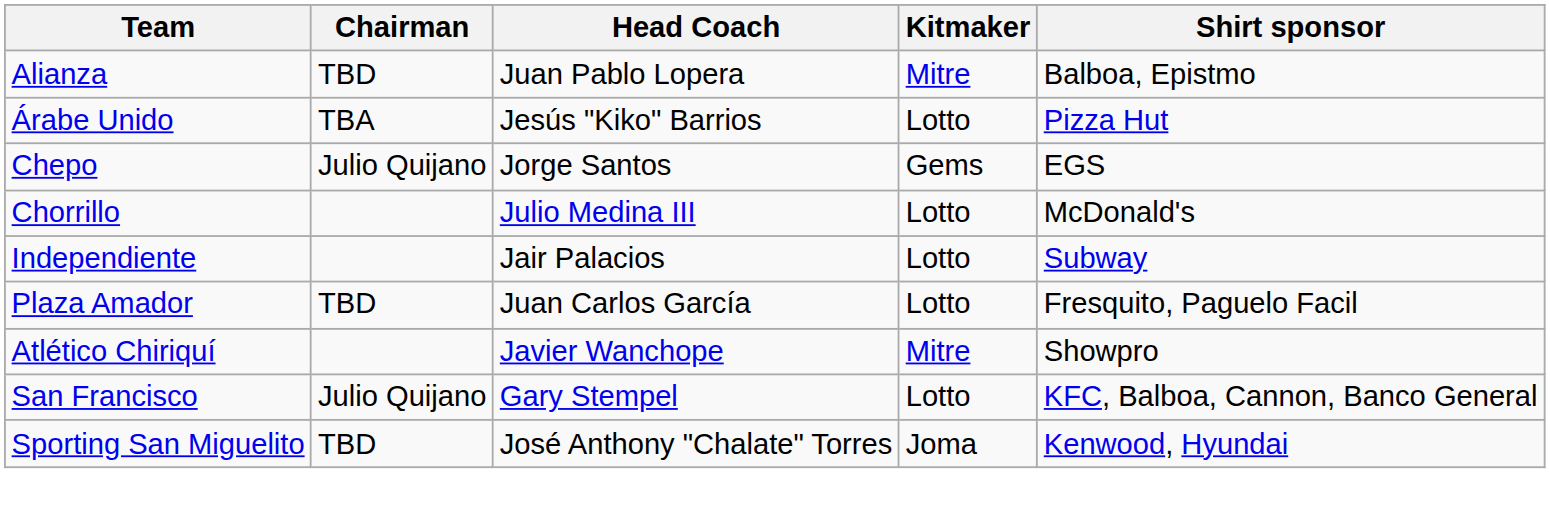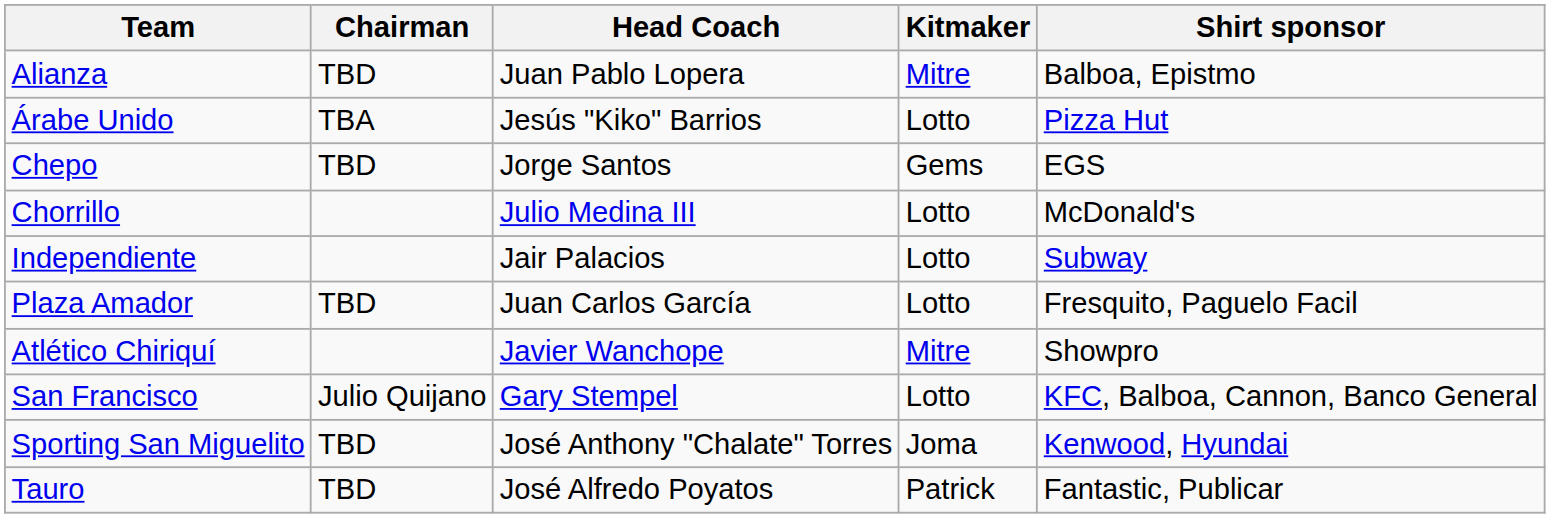 <table class="wikitable sortable">
 <tr>
 <th>Team</th>
 <th>Chairman</th>
 <th>Head Coach</th>
 <th>Kitmaker</th>
 <th>Shirt sponsor</th>
 </tr>
 <tr>
 <td><a href='#'>Alianza</a></td>
 <td> TBD</td>
 <td> Juan Pablo Lopera</td>
 <td><a href='#'>Mitre</a></td>
 <td>Balboa, Epistmo</td>
 </tr>
 <tr>
 <td><a href='#'>Árabe Unido</a></td>
 <td> TBA</td>
 <td> Jesús "Kiko" Barrios</td>
 <td>Lotto</td>
 <td><a href='#'>Pizza Hut</a></td>
 </tr>
 <tr>
 <td><a href='#'>Chepo</a></td>
-<td> Julio Quijano</td>
+<td> TBD</td>
 <td> Jorge Santos</td>
 <td>Gems</td>
 <td>EGS</td>
 </tr>
 <tr>
 <td><a href='#'>Chorrillo</a></td>
 <td></td>
 <td> <a href='#'>Julio Medina III</a></td>
 <td>Lotto</td>
 <td>McDonald's</td>
 </tr>
 <tr>
 <td><a href='#'>Independiente</a></td>
 <td></td>
 <td> Jair Palacios</td>
 <td>Lotto</td>
 <td><a href='#'>Subway</a></td>
 </tr>
 <tr>
 <td><a href='#'>Plaza Amador</a></td>
 <td> TBD</td>
 <td> Juan Carlos García</td>
 <td>Lotto</td>
 <td>Fresquito, Paguelo Facil</td>
 </tr>
 <tr>
 <td><a href='#'>Atlético Chiriquí</a></td>
 <td></td>
 <td> <a href='#'>Javier Wanchope</a></td>
 <td><a href='#'>Mitre</a></td>
 <td>Showpro</td>
 </tr>
 <tr>
 <td><a href='#'>San Francisco</a></td>
 <td> Julio Quijano</td>
 <td>  <a href='#'>Gary Stempel</a></td>
 <td>Lotto</td>
 <td><a href='#'>KFC</a>, Balboa, Cannon, Banco General</td>
 </tr>
 <tr>
 <td><a href='#'>Sporting San Miguelito</a></td>
 <td> TBD</td>
 <td> José Anthony "Chalate" Torres</td>
 <td>Joma</td>
 <td><a href='#'>Kenwood</a>, <a href='#'>Hyundai</a></td>
 </tr>
+<tr>
+<td><a href='#'>Tauro</a></td>
+<td> TBD</td>
+<td> José Alfredo Poyatos</td>
+<td>Patrick</td>
+<td>Fantastic, Publicar</td>
+</tr>
 </table>
